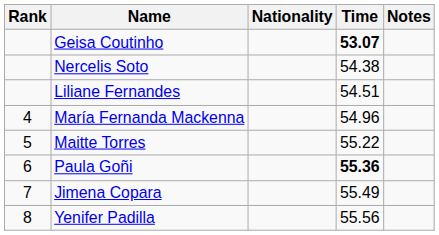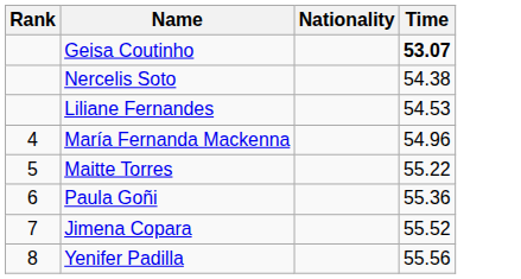 <table class="wikitable sortable" style="text-align:center">
 <tr>
 <th>Rank</th>
 <th>Name</th>
 <th>Nationality</th>
 <th>Time</th>
-<th>Notes</th>
 </tr>
 <tr>
 <td align=center></td>
 <td align=left><a href='#'>Geisa Coutinho</a></td>
 <td align=left></td>
 <td><strong>53.07</strong></td>
-<td></td>
 </tr>
 <tr>
 <td align=center></td>
 <td align=left><a href='#'>Nercelis Soto</a></td>
 <td align=left></td>
 <td>54.38</td>
-<td></td>
 </tr>
 <tr>
 <td align=center></td>
 <td align=left><a href='#'>Liliane Fernandes</a></td>
 <td align=left></td>
-<td>54.51</td>
-<td></td>
+<td>54.53</td>
 </tr>
 <tr>
 <td align=center>4</td>
 <td align=left><a href='#'>María Fernanda Mackenna</a></td>
 <td align=left></td>
 <td>54.96</td>
-<td></td>
 </tr>
 <tr>
 <td align=center>5</td>
 <td align=left><a href='#'>Maitte Torres</a></td>
 <td align=left></td>
 <td>55.22</td>
-<td></td>
 </tr>
 <tr>
 <td align=center>6</td>
 <td align=left><a href='#'>Paula Goñi</a></td>
 <td align=left></td>
-<td><strong>55.36</strong></td>
-<td></td>
+<td>55.36</td>
 </tr>
 <tr>
 <td align=center>7</td>
 <td align=left><a href='#'>Jimena Copara</a></td>
 <td align=left></td>
-<td>55.49</td>
-<td></td>
+<td>55.52</td>
 </tr>
 <tr>
 <td align=center>8</td>
 <td align=left><a href='#'>Yenifer Padilla</a></td>
 <td align=left></td>
 <td>55.56</td>
-<td></td>
 </tr>
 </table>
